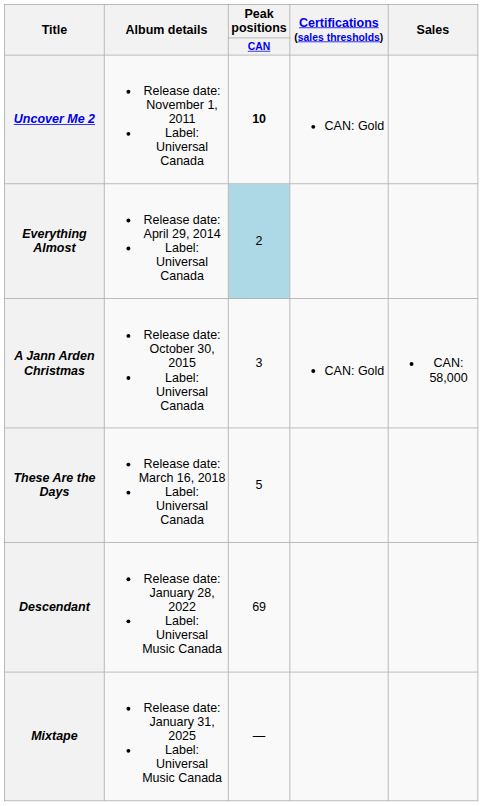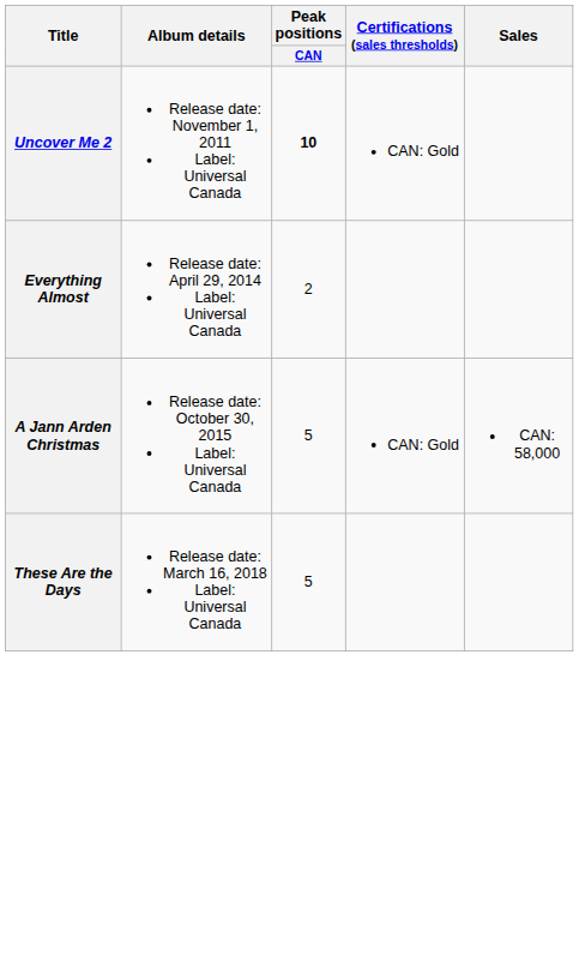 <table class="wikitable plainrowheaders" style="text-align:center;">
 <tr>
 <th scope="col" rowspan="2" style="width:16em;">Title</th>
 <th scope="col" rowspan="2" style="width:20em;">Album details</th>
 <th scope="col" colspan="1">Peak positions</th>
 <th scope="col" rowspan="2" style="width:12em;"><a href='#'>Certifications</a><br><small>(<a href='#'>sales thresholds</a>)</small></th>
 <th scope="col" rowspan="2" style="width:12em;">Sales</th>
 </tr>
 <tr style="font-size:smaller;">
 <th scope="col" width="65"><a href='#'>CAN</a><br></th>
 </tr>
 <tr>
 <th scope="row"><em><a href='#'>Uncover Me 2</a></em></th>
 <td><br><ul><li>Release date: November 1, 2011</li><li>Label: Universal Canada</li></ul></td>
 <td><strong>10</strong></td>
 <td><br><ul><li>CAN: Gold</li></ul></td>
 <td></td>
 </tr>
 <tr>
 <th scope="row"><em>Everything Almost</em></th>
 <td><br><ul><li>Release date: April 29, 2014</li><li>Label: Universal Canada</li></ul></td>
-<td style="background: lightblue;">2</td>
+<td>2</td>
 <td></td>
 <td></td>
 </tr>
 <tr>
 <th scope="row"><em>A Jann Arden Christmas</em></th>
 <td><br><ul><li>Release date: October 30, 2015</li><li>Label: Universal Canada</li></ul></td>
-<td>3</td>
+<td>5</td>
 <td><br><ul><li>CAN: Gold</li></ul></td>
 <td><br><ul><li>CAN: 58,000</li></ul></td>
 </tr>
 <tr>
 <th scope="row"><em>These Are the Days</em></th>
 <td><br><ul><li>Release date: March 16, 2018</li><li>Label: Universal Canada</li></ul></td>
 <td>5</td>
 <td></td>
 <td></td>
 </tr>
-<tr>
-<th scope="row"><em>Descendant</em></th>
-<td><br><ul><li>Release date: January 28, 2022</li><li>Label: Universal Music Canada</li></ul></td>
-<td>69</td>
-<td></td>
-<td></td>
-</tr>
-<tr>
-<th scope="row"><em>Mixtape</em></th>
-<td><br><ul><li>Release date: January 31, 2025</li><li>Label: Universal Music Canada</li></ul></td>
-<td>—</td>
-<td></td>
-<td></td>
-</tr>
 </table>
